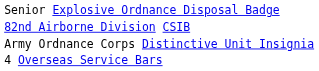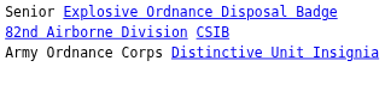 <table>
 <tr>
 <td></td>
 <td>Senior <a href='#'>Explosive Ordnance Disposal Badge</a></td>
 </tr>
 <tr>
 <td></td>
 <td><a href='#'>82nd Airborne Division</a> <a href='#'>CSIB</a></td>
 </tr>
 <tr>
 <td></td>
 <td>Army Ordnance Corps <a href='#'>Distinctive Unit Insignia</a></td>
 </tr>
-<tr>
-<td></td>
-<td>4 <a href='#'>Overseas Service Bars</a></td>
-</tr>
 </table>
